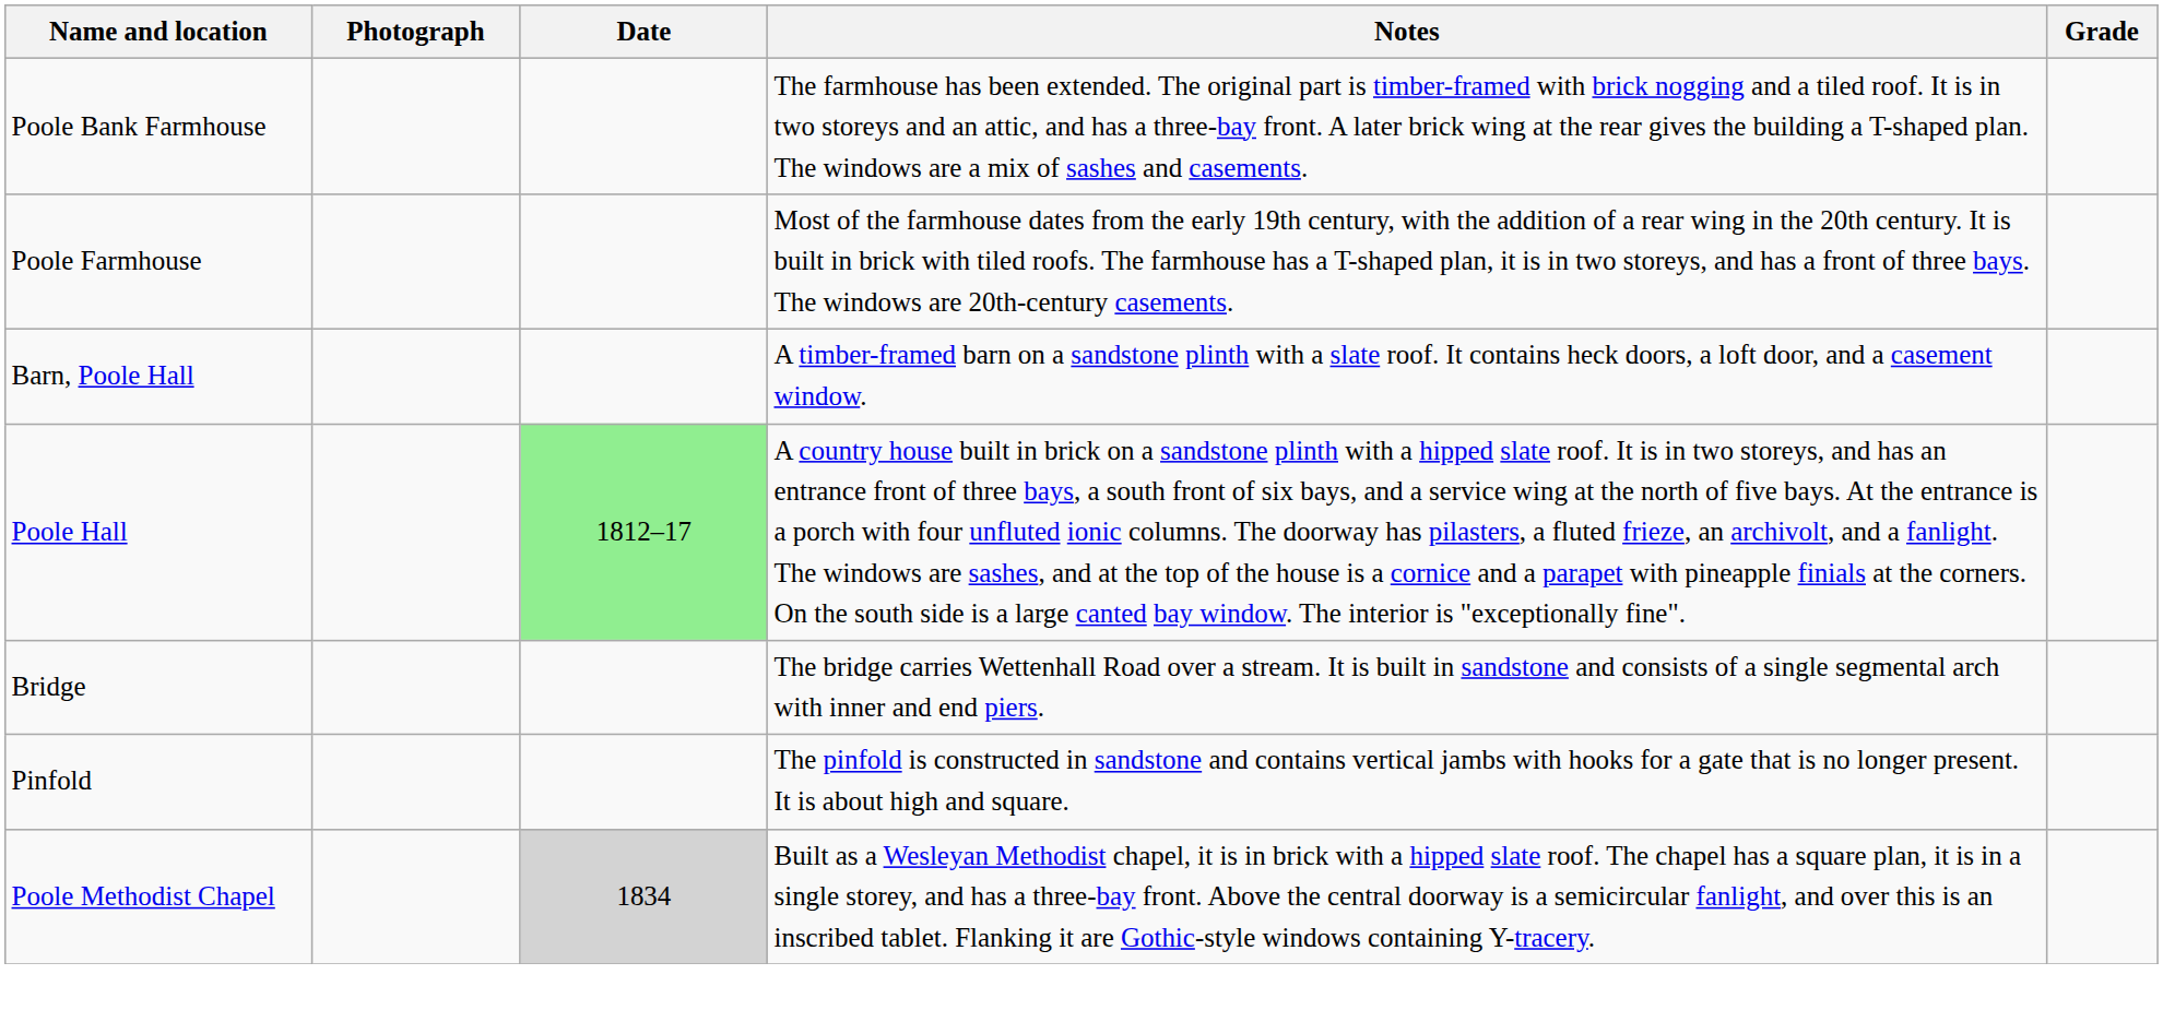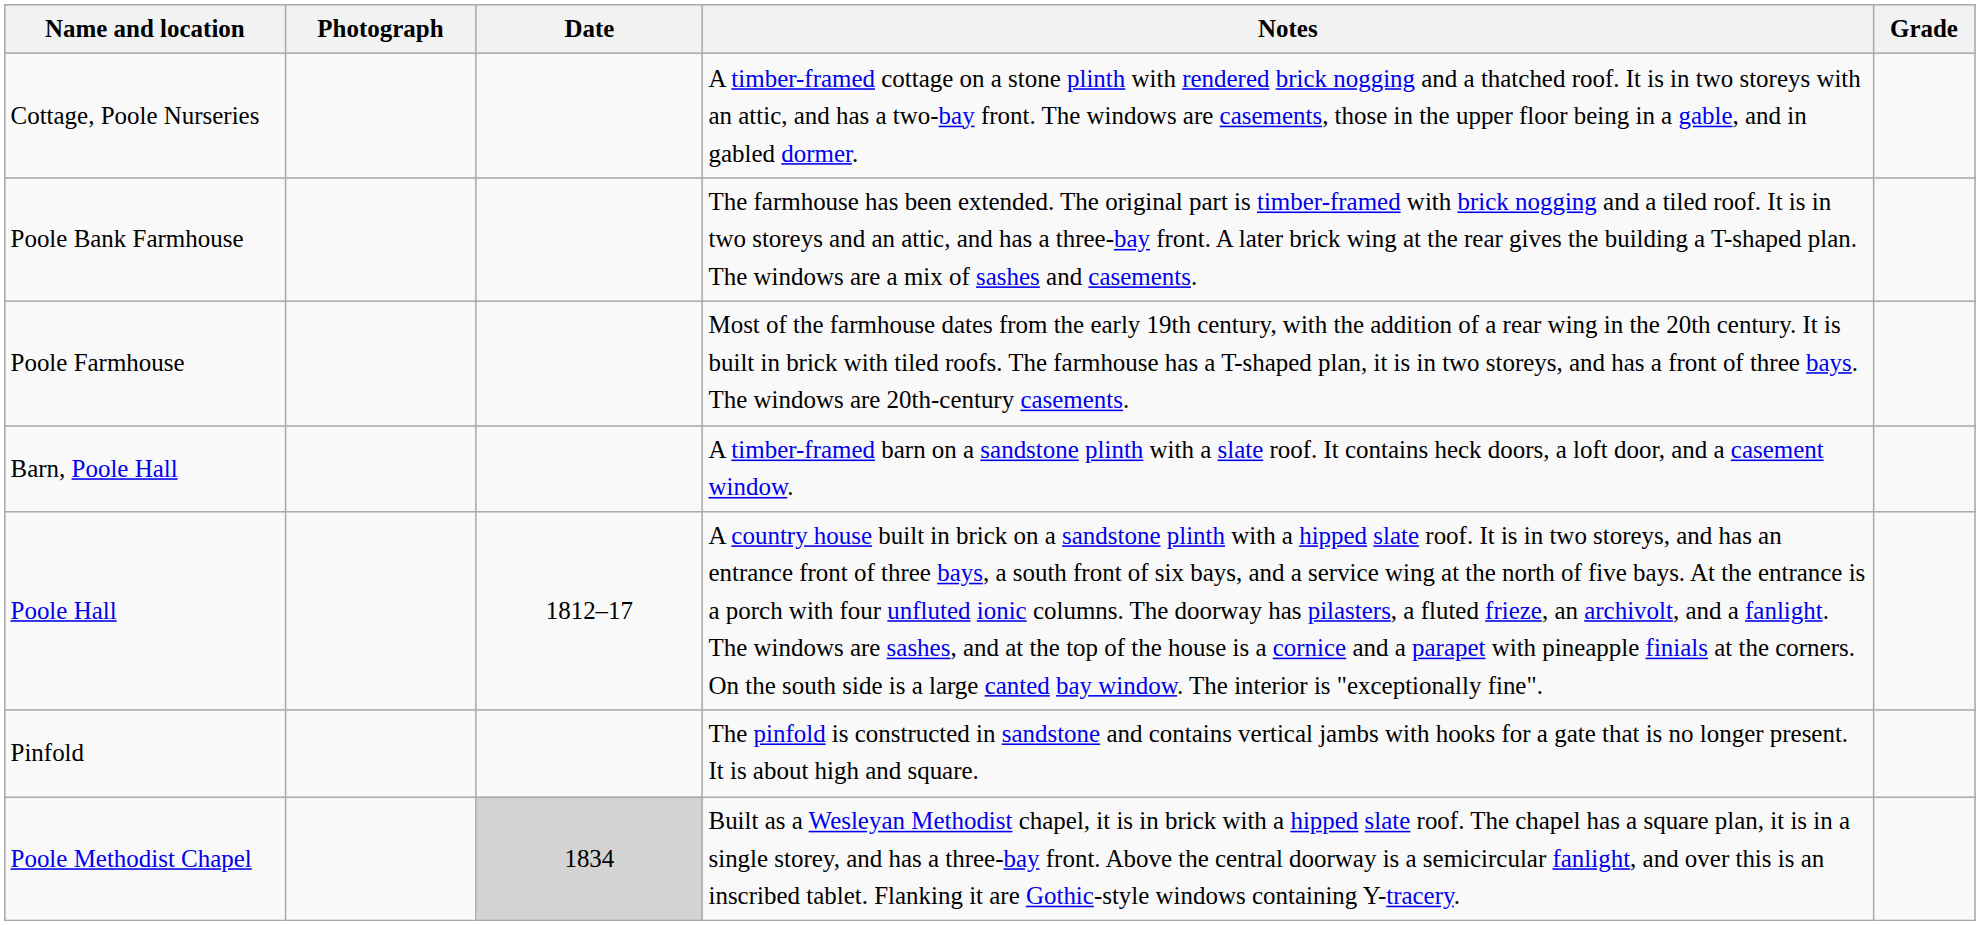 <table class="wikitable sortable plainrowheaders" style="width:100%;border:0px;text-align:left;line-height:150%;">
 <tr>
 <th scope="col"  style="width:150px">Name and location</th>
 <th scope="col"  style="width:100px" class="unsortable">Photograph</th>
 <th scope="col"  style="width:120px">Date</th>
 <th scope="col"  style="width:650px" class="unsortable">Notes</th>
 <th scope="col"  style="width:50px">Grade</th>
+</tr>
+<tr>
+<td>Cottage, Poole Nurseries<br><small></small></td>
+<td></td>
+<td align="center"></td>
+<td>A <a href='#'>timber-framed</a> cottage on a stone <a href='#'>plinth</a> with <a href='#'>rendered</a> <a href='#'>brick nogging</a> and a thatched roof.  It is in two storeys with an attic, and has a two-<a href='#'>bay</a> front.  The windows are <a href='#'>casements</a>, those in the upper floor being in a <a href='#'>gable</a>, and in gabled <a href='#'>dormer</a>.</td>
+<td align="center" ></td>
 </tr>
 <tr>
 <td>Poole Bank Farmhouse<br><small></small></td>
 <td></td>
 <td align="center"></td>
 <td>The farmhouse has been extended.  The original part is <a href='#'>timber-framed</a> with <a href='#'>brick nogging</a> and a tiled roof.  It is in two storeys and an attic, and has a three-<a href='#'>bay</a> front.  A later brick wing at the rear gives the building a T-shaped plan.  The windows are a mix of <a href='#'>sashes</a> and <a href='#'>casements</a>.</td>
 <td align="center" ></td>
 </tr>
 <tr>
 <td>Poole Farmhouse<br><small></small></td>
 <td></td>
 <td align="center"></td>
 <td>Most of the farmhouse dates from the early 19th century, with the addition of a rear wing in the 20th century.  It is built in brick with tiled roofs.  The farmhouse has a T-shaped plan, it is in two storeys, and has a front of three <a href='#'>bays</a>.  The windows are 20th-century <a href='#'>casements</a>.</td>
 <td align="center" ></td>
 </tr>
 <tr>
 <td>Barn, <a href='#'>Poole Hall</a><br><small></small></td>
 <td></td>
 <td align="center"></td>
 <td>A <a href='#'>timber-framed</a> barn on a <a href='#'>sandstone</a> <a href='#'>plinth</a> with a <a href='#'>slate</a> roof.  It contains heck doors, a loft door, and a <a href='#'>casement window</a>.</td>
 <td align="center" ></td>
 </tr>
 <tr>
 <td><a href='#'>Poole Hall</a><br><small></small></td>
 <td></td>
-<td align="center" style="background: lightgreen;">1812–17</td>
+<td align="center">1812–17</td>
 <td>A <a href='#'>country house</a> built in brick on a <a href='#'>sandstone</a> <a href='#'>plinth</a> with a <a href='#'>hipped</a> <a href='#'>slate</a> roof.  It is in two storeys, and has an entrance front of three <a href='#'>bays</a>, a south front of six bays, and a service wing at the north of five bays.  At the entrance is a porch with four <a href='#'>unfluted</a> <a href='#'>ionic</a> columns.  The doorway has <a href='#'>pilasters</a>, a fluted <a href='#'>frieze</a>, an <a href='#'>archivolt</a>, and a <a href='#'>fanlight</a>.  The windows are <a href='#'>sashes</a>, and at the top of the house is a <a href='#'>cornice</a> and a <a href='#'>parapet</a> with pineapple <a href='#'>finials</a> at the corners.  On the south side is a large <a href='#'>canted</a> <a href='#'>bay window</a>.  The interior is "exceptionally fine".</td>
-<td align="center" ></td>
-</tr>
-<tr>
-<td>Bridge<br><small></small></td>
-<td></td>
-<td align="center"></td>
-<td>The bridge carries Wettenhall Road over a stream.  It is built in <a href='#'>sandstone</a> and consists of a single segmental arch with inner and end <a href='#'>piers</a>.</td>
 <td align="center" ></td>
 </tr>
 <tr>
 <td>Pinfold<br><small></small></td>
 <td></td>
 <td align="center"></td>
 <td>The <a href='#'>pinfold</a> is constructed in <a href='#'>sandstone</a> and contains vertical jambs with hooks for a gate that is no longer present.  It is about  high and  square.</td>
 <td align="center" ></td>
 </tr>
 <tr>
 <td><a href='#'>Poole Methodist Chapel</a><br><small></small></td>
 <td></td>
 <td align="center" style="background: lightgrey;">1834</td>
 <td>Built as a <a href='#'>Wesleyan Methodist</a> chapel, it is in brick with a <a href='#'>hipped</a> <a href='#'>slate</a> roof.  The chapel has a square plan, it is in a single storey, and has a three-<a href='#'>bay</a> front.  Above the central doorway is a semicircular <a href='#'>fanlight</a>, and over this is an inscribed tablet.  Flanking it are <a href='#'>Gothic</a>-style windows containing Y-<a href='#'>tracery</a>.</td>
 <td align="center" ></td>
 </tr>
 <tr>
 </tr>
 </table>
